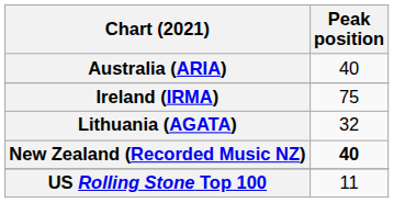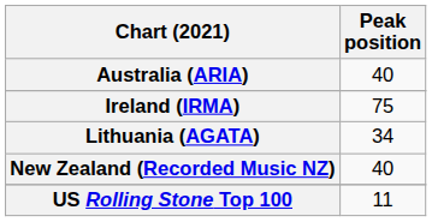 <table class="wikitable sortable plainrowheaders" style="text-align:center">
 <tr>
 <th scope="col">Chart (2021)</th>
 <th scope="col">Peak<br>position</th>
 </tr>
 <tr>
 <th scope="row">Australia (<a href='#'>ARIA</a>)</th>
 <td>40</td>
 </tr>
 <tr>
 </tr>
 <tr>
 </tr>
 <tr>
 <th scope="row">Ireland (<a href='#'>IRMA</a>)</th>
 <td>75</td>
 </tr>
 <tr>
 <th scope="row">Lithuania (<a href='#'>AGATA</a>)</th>
-<td>32</td>
+<td>34</td>
 </tr>
 <tr>
 <th scope="row">New Zealand (<a href='#'>Recorded Music NZ</a>)</th>
-<td><strong>40</strong></td>
+<td>40</td>
 </tr>
 <tr>
 </tr>
 <tr>
 </tr>
 <tr>
 </tr>
 <tr>
 </tr>
 <tr>
 </tr>
 <tr>
 <th scope="row">US <a href='#'><em>Rolling Stone</em> Top 100</a></th>
 <td>11</td>
 </tr>
 </table>
